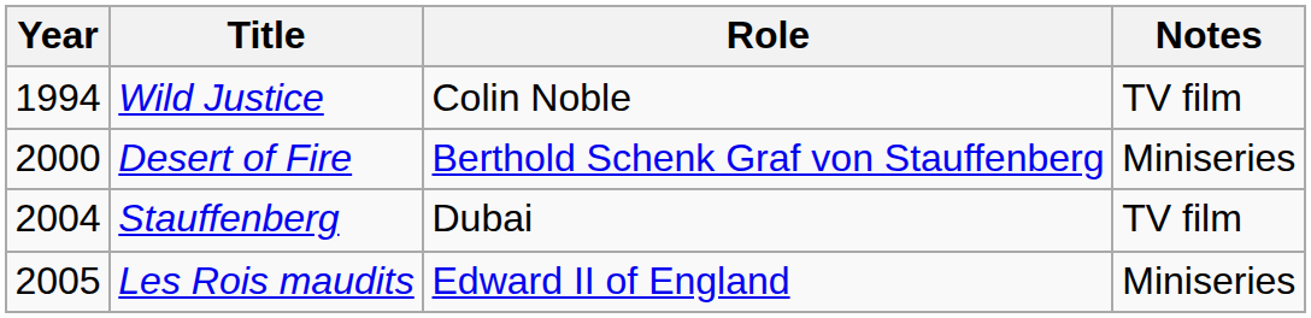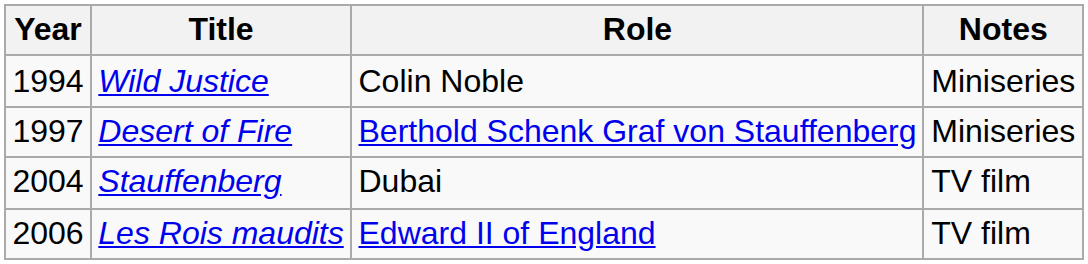 <table class="wikitable sortable">
 <tr>
 <th>Year</th>
 <th>Title</th>
 <th>Role</th>
 <th class="unsortable">Notes</th>
 </tr>
 <tr Stauffenberg (film)>
 <td>1994</td>
 <td><em><a href='#'>Wild Justice</a></em></td>
 <td>Colin Noble</td>
-<td>TV film</td>
+<td>Miniseries</td>
 </tr>
 <tr>
-<td>2000</td>
+<td>1997</td>
 <td><em><a href='#'>Desert of Fire</a></em></td>
 <td><a href='#'>Berthold Schenk Graf von Stauffenberg</a></td>
 <td>Miniseries</td>
 </tr>
 <tr>
 <td>2004</td>
 <td><em><a href='#'>Stauffenberg</a></em></td>
 <td>Dubai</td>
 <td>TV film</td>
 </tr>
 <tr>
-<td>2005</td>
+<td>2006</td>
 <td><em><a href='#'>Les Rois maudits</a></em></td>
 <td><a href='#'>Edward II of England</a></td>
-<td>Miniseries</td>
+<td>TV film</td>
 </tr>
 </table>
